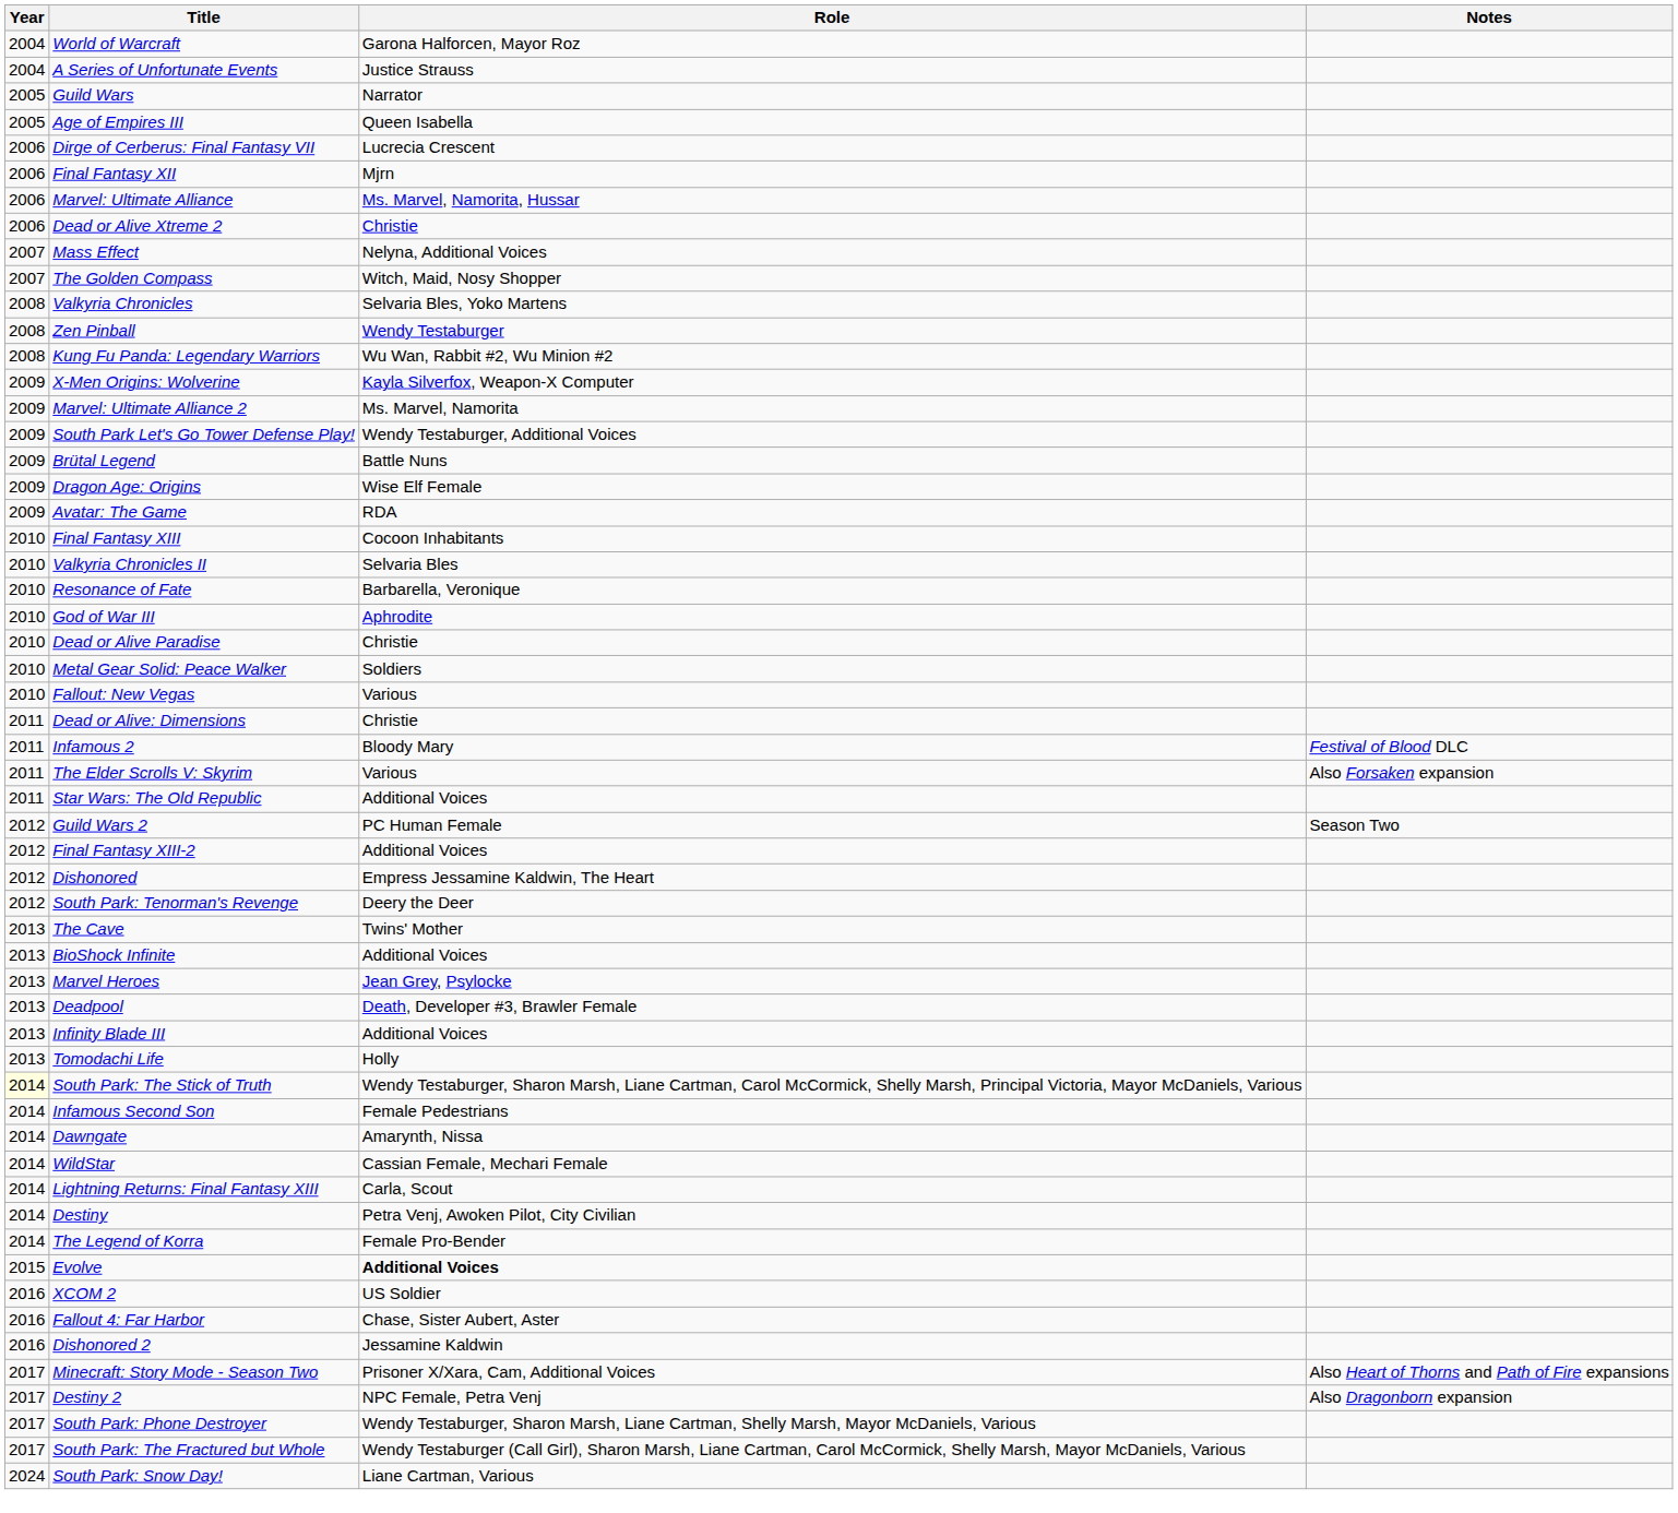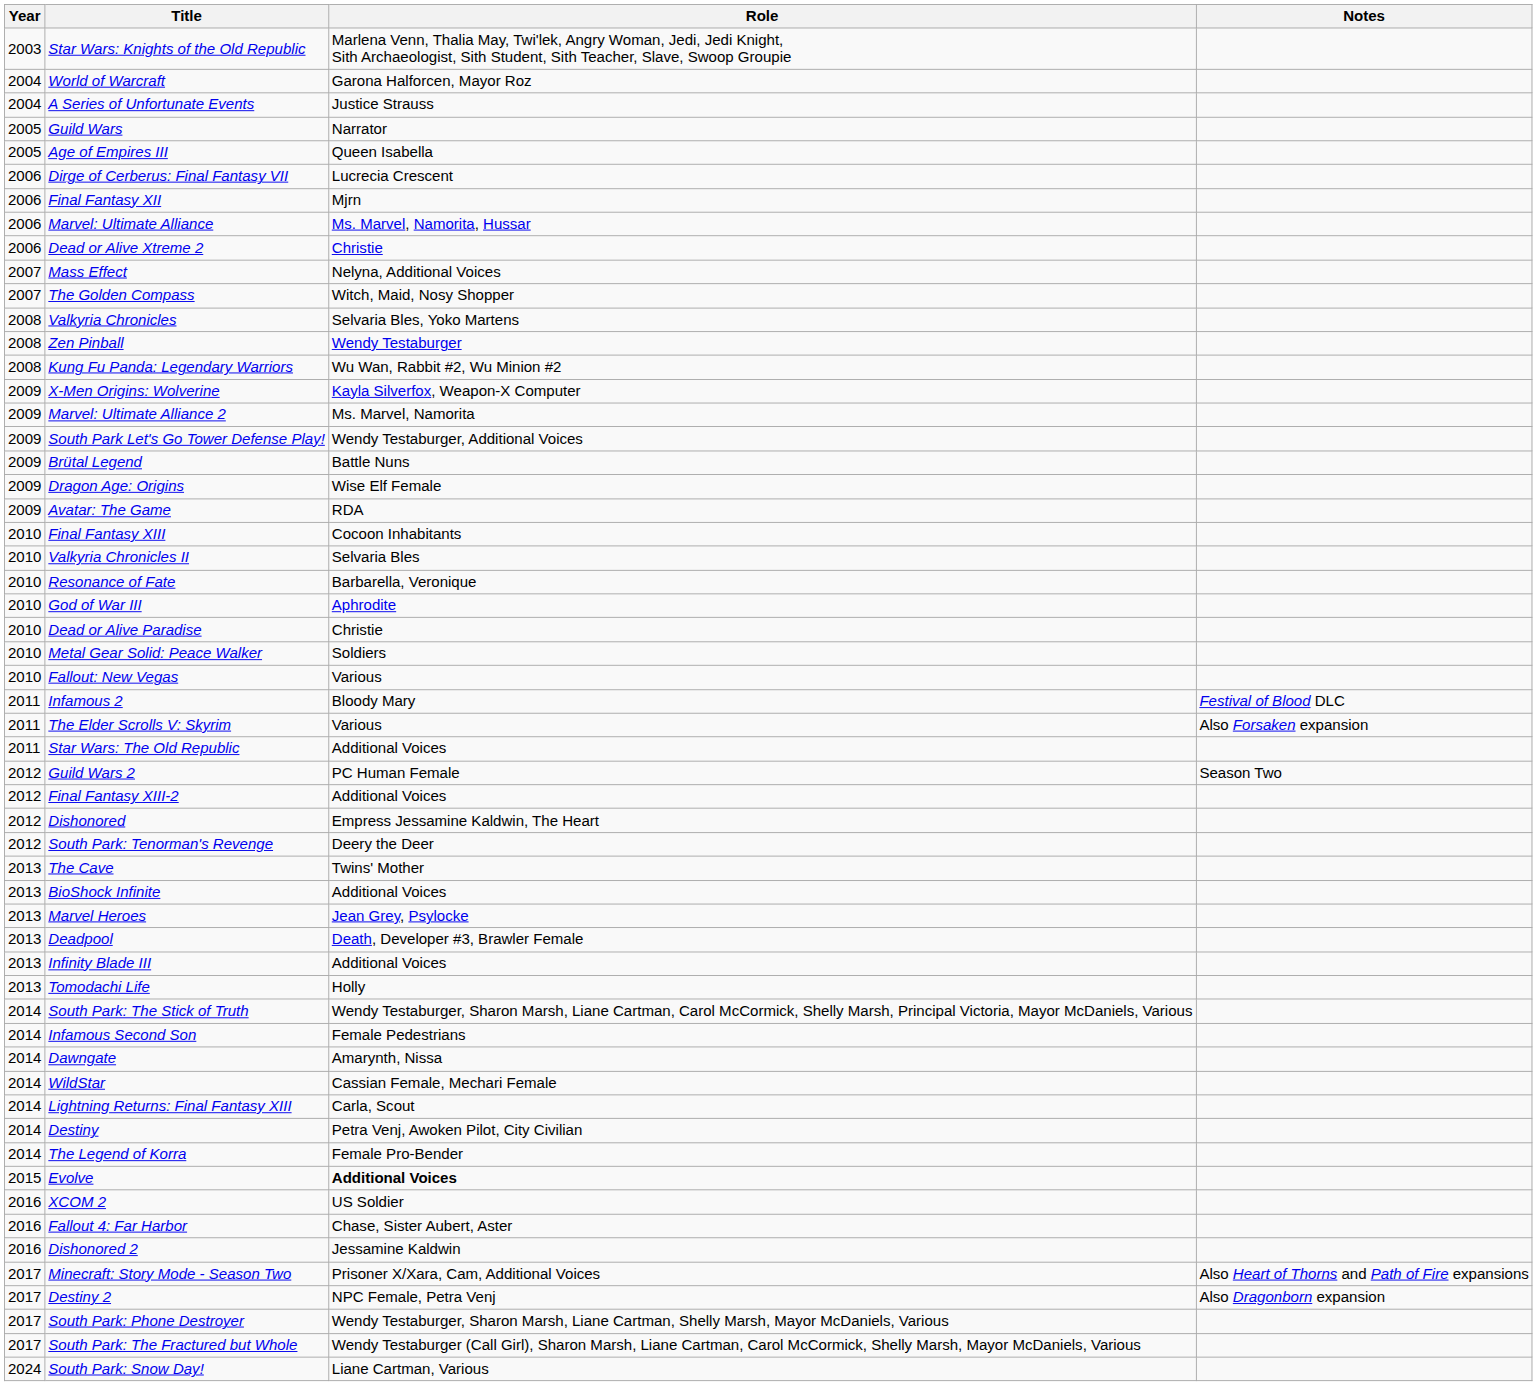 <table class="wikitable sortable">
 <tr>
 <th>Year</th>
 <th>Title</th>
 <th>Role</th>
 <th>Notes</th>
+</tr>
+<tr>
+<td>2003</td>
+<td><em><a href='#'>Star Wars: Knights of the Old Republic</a></em></td>
+<td>Marlena Venn, Thalia May, Twi'lek, Angry Woman, Jedi, Jedi Knight,<br>Sith Archaeologist, Sith Student, Sith Teacher, Slave, Swoop Groupie</td>
+<td></td>
 </tr>
 <tr>
 <td>2004</td>
 <td><em><a href='#'>World of Warcraft</a></em></td>
 <td>Garona Halforcen, Mayor Roz</td>
 <td></td>
 </tr>
 <tr>
 <td>2004</td>
 <td><em><a href='#'>A Series of Unfortunate Events</a></em></td>
 <td>Justice Strauss</td>
 <td></td>
 </tr>
 <tr>
 <td>2005</td>
 <td><em><a href='#'>Guild Wars</a></em></td>
 <td>Narrator</td>
 <td></td>
 </tr>
 <tr>
 <td>2005</td>
 <td><em><a href='#'>Age of Empires III</a></em></td>
 <td>Queen Isabella</td>
 <td></td>
 </tr>
 <tr>
 <td>2006</td>
 <td><em><a href='#'>Dirge of Cerberus: Final Fantasy VII</a></em></td>
 <td>Lucrecia Crescent</td>
 <td></td>
 </tr>
 <tr>
 <td>2006</td>
 <td><em><a href='#'>Final Fantasy XII</a></em></td>
 <td>Mjrn</td>
 <td></td>
 </tr>
 <tr>
 <td>2006</td>
 <td><em><a href='#'>Marvel: Ultimate Alliance</a></em></td>
 <td><a href='#'>Ms. Marvel</a>, <a href='#'>Namorita</a>, <a href='#'>Hussar</a></td>
 <td></td>
 </tr>
 <tr>
 <td>2006</td>
 <td><em><a href='#'>Dead or Alive Xtreme 2</a></em></td>
 <td><a href='#'>Christie</a></td>
 <td></td>
 </tr>
 <tr>
 <td>2007</td>
 <td><em><a href='#'>Mass Effect</a></em></td>
 <td>Nelyna, Additional Voices</td>
 <td></td>
 </tr>
 <tr>
 <td>2007</td>
 <td><em><a href='#'>The Golden Compass</a></em></td>
 <td>Witch, Maid, Nosy Shopper</td>
 <td></td>
 </tr>
 <tr>
 <td>2008</td>
 <td><em><a href='#'>Valkyria Chronicles</a></em></td>
 <td>Selvaria Bles, Yoko Martens</td>
 <td></td>
 </tr>
 <tr>
 <td>2008</td>
 <td><em><a href='#'>Zen Pinball</a></em></td>
 <td><a href='#'>Wendy Testaburger</a></td>
 <td></td>
 </tr>
 <tr>
 <td>2008</td>
 <td><em><a href='#'>Kung Fu Panda: Legendary Warriors</a></em></td>
 <td>Wu Wan, Rabbit #2, Wu Minion #2</td>
 <td></td>
 </tr>
 <tr>
 <td>2009</td>
 <td><em><a href='#'>X-Men Origins: Wolverine</a></em></td>
 <td><a href='#'>Kayla Silverfox</a>, Weapon-X Computer</td>
 <td></td>
 </tr>
 <tr>
 <td>2009</td>
 <td><em><a href='#'>Marvel: Ultimate Alliance 2</a></em></td>
 <td>Ms. Marvel, Namorita</td>
 <td></td>
 </tr>
 <tr>
 <td>2009</td>
 <td><em><a href='#'>South Park Let's Go Tower Defense Play!</a></em></td>
 <td>Wendy Testaburger, Additional Voices</td>
 <td></td>
 </tr>
 <tr>
 <td>2009</td>
 <td><em><a href='#'>Brütal Legend</a></em></td>
 <td>Battle Nuns</td>
 <td></td>
 </tr>
 <tr>
 <td>2009</td>
 <td><em><a href='#'>Dragon Age: Origins</a></em></td>
 <td>Wise Elf Female</td>
 <td></td>
 </tr>
 <tr>
 <td>2009</td>
 <td><em><a href='#'>Avatar: The Game</a></em></td>
 <td>RDA</td>
 <td></td>
 </tr>
 <tr>
 <td>2010</td>
 <td><em><a href='#'>Final Fantasy XIII</a></em></td>
 <td>Cocoon Inhabitants</td>
 <td></td>
 </tr>
 <tr>
 <td>2010</td>
 <td><em><a href='#'>Valkyria Chronicles II</a></em></td>
 <td>Selvaria Bles</td>
 <td></td>
 </tr>
 <tr>
 <td>2010</td>
 <td><em><a href='#'>Resonance of Fate</a></em></td>
 <td>Barbarella, Veronique</td>
 <td></td>
 </tr>
 <tr>
 <td>2010</td>
 <td><em><a href='#'>God of War III</a></em></td>
 <td><a href='#'>Aphrodite</a></td>
 <td></td>
 </tr>
 <tr>
 <td>2010</td>
 <td><em><a href='#'>Dead or Alive Paradise</a></em></td>
 <td>Christie</td>
 <td></td>
 </tr>
 <tr>
 <td>2010</td>
 <td><em><a href='#'>Metal Gear Solid: Peace Walker</a></em></td>
 <td>Soldiers</td>
 <td></td>
 </tr>
 <tr>
 <td>2010</td>
 <td><em><a href='#'>Fallout: New Vegas</a></em></td>
 <td>Various</td>
 <td></td>
 </tr>
 <tr>
 <td>2011</td>
-<td><em><a href='#'>Dead or Alive: Dimensions</a></em></td>
-<td>Christie</td>
-<td></td>
-</tr>
-<tr>
-<td>2011</td>
 <td><em><a href='#'>Infamous 2</a></em></td>
 <td>Bloody Mary</td>
 <td><em><a href='#'>Festival of Blood</a></em> DLC</td>
 </tr>
 <tr>
 <td>2011</td>
 <td><em><a href='#'>The Elder Scrolls V: Skyrim</a></em></td>
 <td>Various</td>
 <td>Also <em><a href='#'>Forsaken</a></em> expansion</td>
 </tr>
 <tr>
 <td>2011</td>
 <td><em><a href='#'>Star Wars: The Old Republic</a></em></td>
 <td>Additional Voices</td>
 <td></td>
 </tr>
 <tr>
 <td>2012</td>
 <td><em><a href='#'>Guild Wars 2</a></em></td>
 <td>PC Human Female</td>
 <td>Season Two</td>
 </tr>
 <tr>
 <td>2012</td>
 <td><em><a href='#'>Final Fantasy XIII-2</a></em></td>
 <td>Additional Voices</td>
 <td></td>
 </tr>
 <tr>
 <td>2012</td>
 <td><em><a href='#'>Dishonored</a></em></td>
 <td>Empress Jessamine Kaldwin, The Heart</td>
 <td></td>
 </tr>
 <tr>
 <td>2012</td>
 <td><em><a href='#'>South Park: Tenorman's Revenge</a></em></td>
 <td>Deery the Deer</td>
 <td></td>
 </tr>
 <tr>
 <td>2013</td>
 <td><em><a href='#'>The Cave</a></em></td>
 <td>Twins' Mother</td>
 <td></td>
 </tr>
 <tr>
 <td>2013</td>
 <td><em><a href='#'>BioShock Infinite</a></em></td>
 <td>Additional Voices</td>
 <td></td>
 </tr>
 <tr>
 <td>2013</td>
 <td><em><a href='#'>Marvel Heroes</a></em></td>
 <td><a href='#'>Jean Grey</a>, <a href='#'>Psylocke</a></td>
 <td></td>
 </tr>
 <tr>
 <td>2013</td>
 <td><em><a href='#'>Deadpool</a></em></td>
 <td><a href='#'>Death</a>, Developer #3, Brawler Female</td>
 <td></td>
 </tr>
 <tr>
 <td>2013</td>
 <td><em><a href='#'>Infinity Blade III</a></em></td>
 <td>Additional Voices</td>
 <td></td>
 </tr>
 <tr>
 <td>2013</td>
 <td><em><a href='#'>Tomodachi Life</a></em></td>
 <td>Holly</td>
 </tr>
 <tr>
-<td style="background: lightyellow;">2014</td>
+<td>2014</td>
 <td><em><a href='#'>South Park: The Stick of Truth</a></em></td>
 <td>Wendy Testaburger, Sharon Marsh, Liane Cartman, Carol McCormick, Shelly Marsh, Principal Victoria, Mayor McDaniels, Various</td>
 <td></td>
 </tr>
 <tr>
 <td>2014</td>
 <td><em><a href='#'>Infamous Second Son</a></em></td>
 <td>Female Pedestrians</td>
 <td></td>
 </tr>
 <tr>
 <td>2014</td>
 <td><em><a href='#'>Dawngate</a></em></td>
 <td>Amarynth, Nissa</td>
 <td></td>
 </tr>
 <tr>
 <td>2014</td>
 <td><em><a href='#'>WildStar</a></em></td>
 <td>Cassian Female, Mechari Female</td>
 <td></td>
 </tr>
 <tr>
 <td>2014</td>
 <td><em><a href='#'>Lightning Returns: Final Fantasy XIII</a></em></td>
 <td>Carla, Scout</td>
 <td></td>
 </tr>
 <tr>
 <td>2014</td>
 <td><em><a href='#'>Destiny</a></em></td>
 <td>Petra Venj, Awoken Pilot, City Civilian</td>
 <td></td>
 </tr>
 <tr>
 <td>2014</td>
 <td><em><a href='#'>The Legend of Korra</a></em></td>
 <td>Female Pro-Bender</td>
 <td></td>
 </tr>
 <tr>
 <td>2015</td>
 <td><em><a href='#'>Evolve</a></em></td>
 <td><strong>Additional Voices</strong></td>
 <td></td>
 </tr>
 <tr>
 <td>2016</td>
 <td><em><a href='#'>XCOM 2</a></em></td>
 <td>US Soldier</td>
 <td></td>
 </tr>
 <tr>
 <td>2016</td>
 <td><em><a href='#'>Fallout 4: Far Harbor</a></em></td>
 <td>Chase, Sister Aubert, Aster</td>
 <td></td>
 </tr>
 <tr>
 <td>2016</td>
 <td><em><a href='#'>Dishonored 2</a></em></td>
 <td>Jessamine Kaldwin</td>
 <td></td>
 </tr>
 <tr>
 <td>2017</td>
 <td><em><a href='#'>Minecraft: Story Mode - Season Two</a></em></td>
 <td>Prisoner X/Xara, Cam, Additional Voices</td>
 <td>Also <em><a href='#'>Heart of Thorns</a></em> and <em><a href='#'>Path of Fire</a></em> expansions</td>
 </tr>
 <tr>
 <td>2017</td>
 <td><em><a href='#'>Destiny 2</a></em></td>
 <td>NPC Female, Petra Venj</td>
 <td>Also <em><a href='#'>Dragonborn</a></em> expansion</td>
 </tr>
 <tr>
 <td>2017</td>
 <td><em><a href='#'>South Park: Phone Destroyer</a></em></td>
 <td>Wendy Testaburger, Sharon Marsh, Liane Cartman, Shelly Marsh, Mayor McDaniels, Various</td>
 <td></td>
 </tr>
 <tr>
 <td>2017</td>
 <td><em><a href='#'>South Park: The Fractured but Whole</a></em></td>
 <td>Wendy Testaburger (Call Girl), Sharon Marsh, Liane Cartman, Carol McCormick, Shelly Marsh, Mayor McDaniels, Various</td>
 <td></td>
 </tr>
 <tr>
 <td>2024</td>
 <td><em><a href='#'>South Park: Snow Day!</a></em></td>
 <td>Liane Cartman, Various</td>
 <td></td>
 </tr>
 </table>
